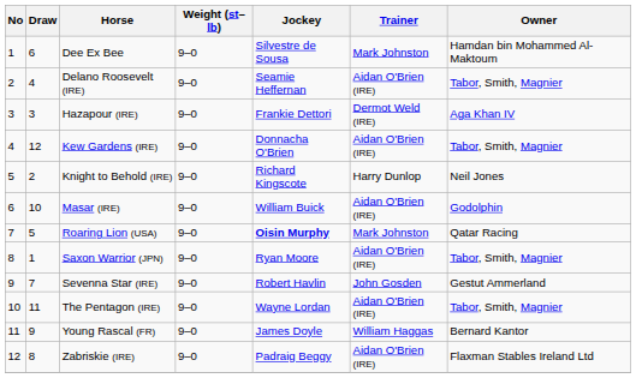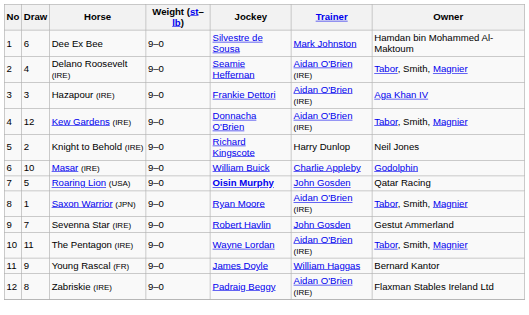 <table class="wikitable sortable">
 <tr>
 <th><strong>No</strong></th>
 <th><strong>Draw</strong></th>
 <th><strong>Horse</strong></th>
 <th><strong>Weight (<a href='#'>st</a>–<a href='#'>lb</a>)</strong></th>
 <th><strong>Jockey</strong></th>
 <th><strong><a href='#'>Trainer</a></strong></th>
 <th><strong>Owner</strong></th>
 </tr>
 <tr>
 <td>1</td>
 <td>6</td>
 <td>Dee Ex Bee</td>
 <td>9–0</td>
 <td><a href='#'>Silvestre de Sousa</a></td>
 <td><a href='#'>Mark Johnston</a></td>
 <td>Hamdan bin Mohammed Al-Maktoum</td>
 </tr>
 <tr>
 <td>2</td>
 <td>4</td>
 <td>Delano Roosevelt <small>(IRE)</small></td>
 <td>9–0</td>
 <td><a href='#'>Seamie Heffernan</a></td>
 <td><a href='#'>Aidan O'Brien</a> <small>(IRE)</small></td>
 <td><a href='#'>Tabor</a>, Smith, <a href='#'>Magnier</a></td>
 </tr>
 <tr>
 <td>3</td>
 <td>3</td>
 <td>Hazapour <small>(IRE)</small></td>
 <td>9–0</td>
 <td><a href='#'>Frankie Dettori</a></td>
-<td><a href='#'>Dermot Weld</a> <small>(IRE)</small></td>
+<td><a href='#'>Aidan O'Brien</a> <small>(IRE)</small></td>
 <td><a href='#'>Aga Khan IV</a></td>
 </tr>
 <tr>
 <td>4</td>
 <td>12</td>
 <td><a href='#'>Kew Gardens</a> <small>(IRE)</small></td>
 <td>9–0</td>
 <td><a href='#'>Donnacha O'Brien</a></td>
 <td><a href='#'>Aidan O'Brien</a> <small>(IRE)</small></td>
 <td><a href='#'>Tabor</a>, Smith, <a href='#'>Magnier</a></td>
 </tr>
 <tr>
 <td>5</td>
 <td>2</td>
 <td>Knight to Behold <small>(IRE)</small></td>
 <td>9–0</td>
 <td><a href='#'>Richard Kingscote</a></td>
 <td>Harry Dunlop</td>
 <td>Neil Jones</td>
 </tr>
 <tr>
 <td>6</td>
 <td>10</td>
 <td><a href='#'>Masar</a> <small>(IRE)</small></td>
 <td>9–0</td>
 <td><a href='#'>William Buick</a></td>
-<td><a href='#'>Aidan O'Brien</a> <small>(IRE)</small></td>
+<td><a href='#'>Charlie Appleby</a></td>
 <td><a href='#'>Godolphin</a></td>
 </tr>
 <tr>
 <td>7</td>
 <td>5</td>
 <td><a href='#'>Roaring Lion</a> <small>(USA)</small></td>
 <td>9–0</td>
 <td><strong><a href='#'>Oisin Murphy</a></strong></td>
-<td><a href='#'>Mark Johnston</a></td>
+<td><a href='#'>John Gosden</a></td>
 <td>Qatar Racing</td>
 </tr>
 <tr>
 <td>8</td>
 <td>1</td>
 <td><a href='#'>Saxon Warrior</a> <small>(JPN)</small></td>
 <td>9–0</td>
 <td><a href='#'>Ryan Moore</a></td>
 <td><a href='#'>Aidan O'Brien</a> <small>(IRE)</small></td>
 <td><a href='#'>Tabor</a>, Smith, <a href='#'>Magnier</a></td>
 </tr>
 <tr>
 <td>9</td>
 <td>7</td>
 <td>Sevenna Star <small>(IRE)</small></td>
 <td>9–0</td>
 <td><a href='#'>Robert Havlin</a></td>
 <td><a href='#'>John Gosden</a></td>
 <td>Gestut Ammerland</td>
 </tr>
 <tr>
 <td>10</td>
 <td>11</td>
 <td>The Pentagon <small>(IRE)</small></td>
 <td>9–0</td>
 <td><a href='#'>Wayne Lordan</a></td>
 <td><a href='#'>Aidan O'Brien</a> <small>(IRE)</small></td>
 <td><a href='#'>Tabor</a>, Smith, <a href='#'>Magnier</a></td>
 </tr>
 <tr>
 <td>11</td>
 <td>9</td>
 <td>Young Rascal <small>(FR)</small></td>
 <td>9–0</td>
 <td><a href='#'>James Doyle</a></td>
 <td><a href='#'>William Haggas</a></td>
 <td>Bernard Kantor</td>
 </tr>
 <tr>
 <td>12</td>
 <td>8</td>
 <td>Zabriskie <small>(IRE)</small></td>
 <td>9–0</td>
 <td><a href='#'>Padraig Beggy</a></td>
 <td><a href='#'>Aidan O'Brien</a> <small>(IRE)</small></td>
 <td>Flaxman Stables Ireland Ltd</td>
 </tr>
 <tr>
 </tr>
 </table>
